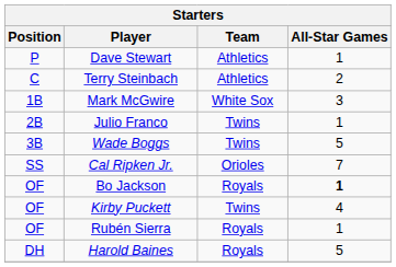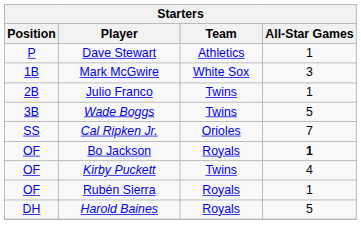 <table class="wikitable" style="font-size: 100%; text-align:center;">
 <tr>
 <th colspan="4">Starters</th>
 </tr>
 <tr>
 <th>Position</th>
 <th width="150">Player</th>
 <th width="100">Team</th>
 <th>All-Star Games</th>
 </tr>
 <tr>
 <td><a href='#'>P</a></td>
 <td><a href='#'>Dave Stewart</a></td>
 <td><a href='#'>Athletics</a></td>
 <td>1</td>
-</tr>
-<tr>
-<td><a href='#'>C</a></td>
-<td><a href='#'>Terry Steinbach</a></td>
-<td><a href='#'>Athletics</a></td>
-<td>2</td>
 </tr>
 <tr>
 <td><a href='#'>1B</a></td>
 <td><a href='#'>Mark McGwire</a></td>
 <td><a href='#'>White Sox</a></td>
 <td>3</td>
 </tr>
 <tr>
 <td><a href='#'>2B</a></td>
 <td><a href='#'>Julio Franco</a></td>
 <td><a href='#'>Twins</a></td>
 <td>1</td>
 </tr>
 <tr>
 <td><a href='#'>3B</a></td>
 <td><em><a href='#'>Wade Boggs</a></em></td>
 <td><a href='#'>Twins</a></td>
 <td>5</td>
 </tr>
 <tr>
 <td><a href='#'>SS</a></td>
 <td><em><a href='#'>Cal Ripken Jr.</a></em></td>
 <td><a href='#'>Orioles</a></td>
 <td>7</td>
 </tr>
 <tr>
 <td><a href='#'>OF</a></td>
 <td><a href='#'>Bo Jackson</a></td>
 <td><a href='#'>Royals</a></td>
 <td><strong>1</strong></td>
 </tr>
 <tr>
 <td><a href='#'>OF</a></td>
 <td><em><a href='#'>Kirby Puckett</a></em></td>
 <td><a href='#'>Twins</a></td>
 <td>4</td>
 </tr>
 <tr>
 <td><a href='#'>OF</a></td>
 <td><a href='#'>Rubén Sierra</a></td>
 <td><a href='#'>Royals</a></td>
 <td>1</td>
 </tr>
 <tr>
 <td><a href='#'>DH</a></td>
 <td><em><a href='#'>Harold Baines</a></em></td>
 <td><a href='#'>Royals</a></td>
 <td>5</td>
 </tr>
 <tr>
 </tr>
 </table>
